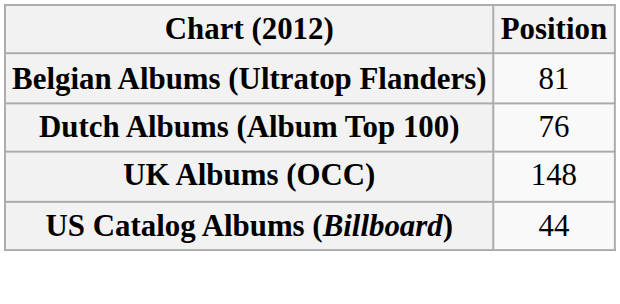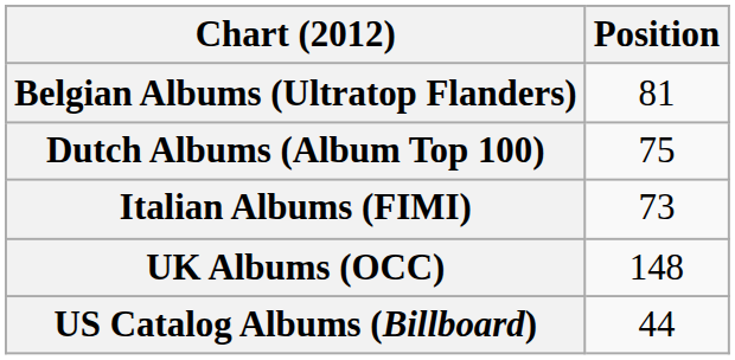 <table class="wikitable sortable plainrowheaders" style="text-align:center">
 <tr>
 <th scope="col">Chart (2012)</th>
 <th scope="col">Position</th>
 </tr>
 <tr>
 <th scope="row">Belgian Albums (Ultratop Flanders)</th>
 <td>81</td>
 </tr>
 <tr>
 <th scope="row">Dutch Albums (Album Top 100)</th>
-<td>76</td>
+<td>75</td>
+</tr>
+<tr>
+<th scope="row">Italian Albums (FIMI)</th>
+<td>73</td>
 </tr>
 <tr>
 <th scope="row">UK Albums (OCC)</th>
 <td>148</td>
 </tr>
 <tr>
 <th scope="row">US Catalog Albums (<em>Billboard</em>)</th>
 <td>44</td>
 </tr>
 </table>
